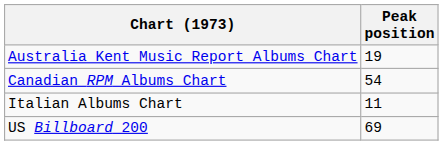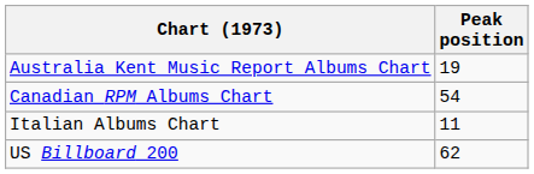 <table class="wikitable sortable">
 <tr>
 <th>Chart (1973)</th>
 <th>Peak<br>position</th>
 </tr>
 <tr>
 <td style="text-align:left;"><a href='#'>Australia Kent Music Report Albums Chart</a></td>
 <td style="text-align:left;">19</td>
 </tr>
 <tr>
 <td style="text-align:left;"><a href='#'>Canadian <em>RPM</em> Albums Chart</a></td>
 <td style="text-align:left;">54</td>
 </tr>
 <tr>
 <td style="text-align:left;">Italian Albums Chart</td>
 <td style="text-align:left;">11</td>
 </tr>
 <tr>
 <td style="text-align:left;">US <a href='#'><em>Billboard</em> 200</a></td>
-<td style="text-align:left;">69</td>
+<td style="text-align:left;">62</td>
 </tr>
 </table>
